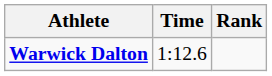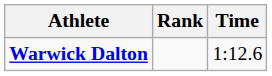 <table class="wikitable" style="font-size:90%;">
 <tr>
 <th>Athlete</th>
+<th>Rank</th>
 <th>Time</th>
-<th>Rank</th>
 </tr>
 <tr align=center>
 <td align=left><strong><a href='#'>Warwick Dalton</a></strong></td>
+<td></td>
 <td>1:12.6</td>
-<td></td>
 </tr>
 </table>
